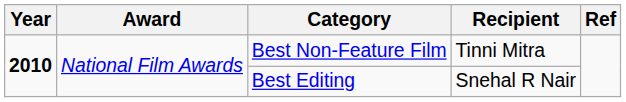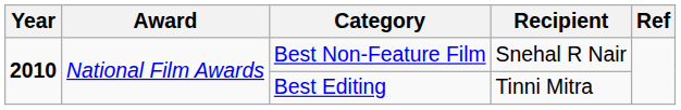 <table class="wikitable">
 <tr>
 <th>Year</th>
 <th>Award</th>
 <th>Category</th>
 <th>Recipient</th>
 <th>Ref</th>
 </tr>
 <tr>
 <td rowspan="2"><strong>2010</strong></td>
 <td rowspan="2"><em><a href='#'>National Film Awards</a></em></td>
 <td><a href='#'>Best Non-Feature Film</a></td>
-<td>Tinni Mitra</td>
+<td>Snehal R Nair</td>
 <td rowspan="2"></td>
 </tr>
 <tr>
 <td><a href='#'>Best Editing</a></td>
-<td>Snehal R Nair</td>
+<td>Tinni Mitra</td>
 </tr>
 </table>
